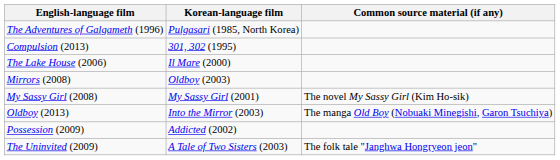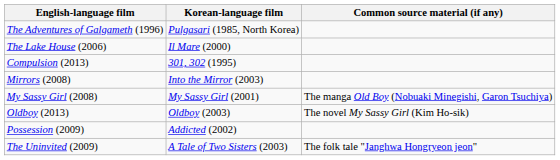 <table class="wikitable">
 <tr>
 <th>English-language film</th>
 <th>Korean-language film</th>
 <th>Common source material (if any)</th>
 </tr>
 <tr>
 <td><em><a href='#'>The Adventures of Galgameth</a></em> (1996)</td>
 <td><em><a href='#'>Pulgasari</a></em> (1985, North Korea)</td>
 <td></td>
 </tr>
 <tr>
+<td><em><a href='#'>The Lake House</a></em> (2006)</td>
+<td><em><a href='#'>Il Mare</a></em> (2000)</td>
+<td></td>
+</tr>
+<tr>
 <td><em><a href='#'>Compulsion</a></em> (2013)</td>
 <td><em><a href='#'>301, 302</a></em> (1995)</td>
 <td></td>
 </tr>
 <tr>
-<td><em><a href='#'>The Lake House</a></em> (2006)</td>
-<td><em><a href='#'>Il Mare</a></em> (2000)</td>
-<td></td>
-</tr>
-<tr>
 <td><em><a href='#'>Mirrors</a></em> (2008)</td>
-<td><em><a href='#'>Oldboy</a></em> (2003)</td>
+<td><em><a href='#'>Into the Mirror</a></em> (2003)</td>
 <td></td>
 </tr>
 <tr>
 <td><em><a href='#'>My Sassy Girl</a></em> (2008)</td>
 <td><em><a href='#'>My Sassy Girl</a></em> (2001)</td>
-<td>The novel <em>My Sassy Girl</em> (Kim Ho-sik)</td>
+<td>The manga <em><a href='#'>Old Boy</a></em> (<a href='#'>Nobuaki Minegishi</a>, <a href='#'>Garon Tsuchiya</a>)</td>
 </tr>
 <tr>
 <td><em><a href='#'>Oldboy</a></em> (2013)</td>
-<td><em><a href='#'>Into the Mirror</a></em> (2003)</td>
-<td>The manga <em><a href='#'>Old Boy</a></em> (<a href='#'>Nobuaki Minegishi</a>, <a href='#'>Garon Tsuchiya</a>)</td>
+<td><em><a href='#'>Oldboy</a></em> (2003)</td>
+<td>The novel <em>My Sassy Girl</em> (Kim Ho-sik)</td>
 </tr>
 <tr>
 <td><em><a href='#'>Possession</a></em> (2009)</td>
 <td><em><a href='#'>Addicted</a></em> (2002)</td>
 <td></td>
 </tr>
 <tr>
 <td><em><a href='#'>The Uninvited</a></em> (2009)</td>
 <td><em><a href='#'>A Tale of Two Sisters</a></em> (2003)</td>
 <td>The folk tale "<a href='#'>Janghwa Hongryeon jeon</a>"</td>
 </tr>
 </table>
